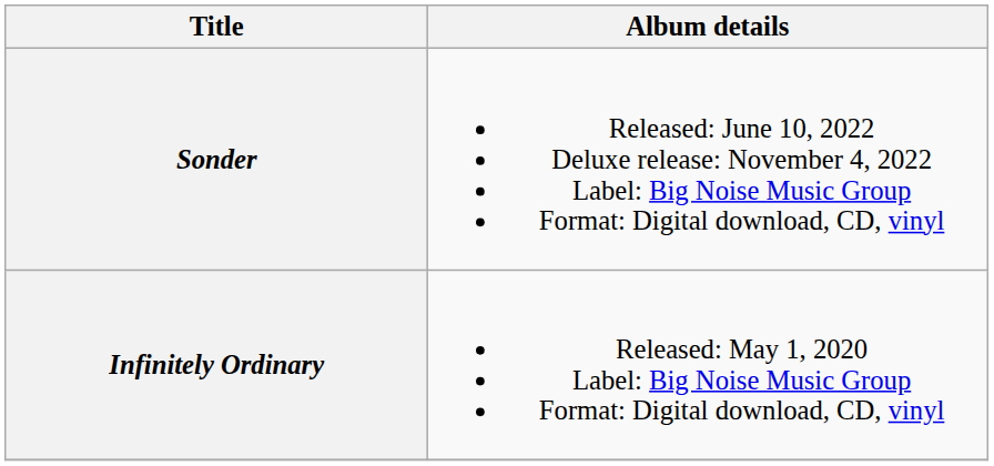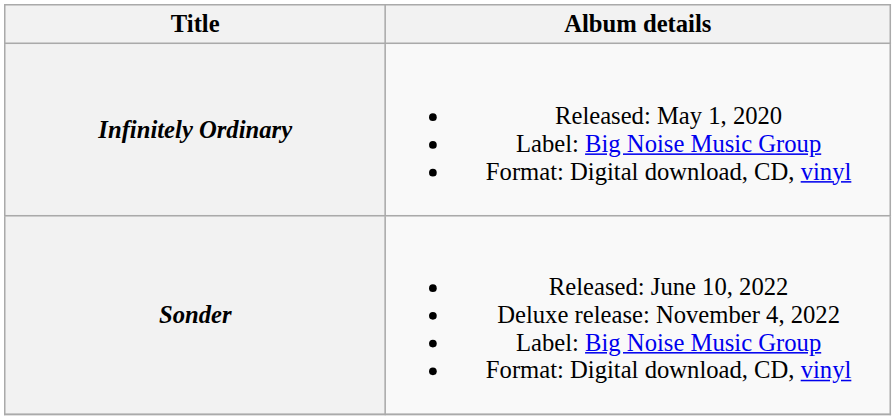 <table class="wikitable plainrowheaders" style="text-align:center;">
 <tr>
 <th scope="col" style="width:15em;">Title</th>
 <th scope="col" style="width:20em;">Album details</th>
 </tr>
 <tr>
+<th scope="row"><em>Infinitely Ordinary</em></th>
+<td><br><ul><li>Released: May 1, 2020</li><li>Label: <a href='#'>Big Noise Music Group</a></li><li>Format: Digital download, CD, <a href='#'>vinyl</a></li></ul></td>
+</tr>
+<tr>
 <th scope="row"><em>Sonder</em></th>
 <td><br><ul><li>Released: June 10, 2022</li><li>Deluxe release: November 4, 2022</li><li>Label: <a href='#'>Big Noise Music Group</a></li><li>Format: Digital download, CD, <a href='#'>vinyl</a></li></ul></td>
 </tr>
 <tr>
-<th scope="row"><em>Infinitely Ordinary</em></th>
-<td><br><ul><li>Released: May 1, 2020</li><li>Label: <a href='#'>Big Noise Music Group</a></li><li>Format: Digital download, CD, <a href='#'>vinyl</a></li></ul></td>
-</tr>
-<tr>
 </tr>
 </table>
